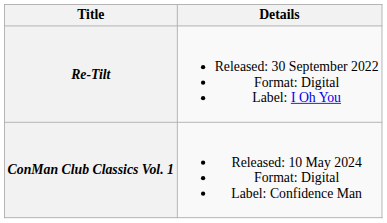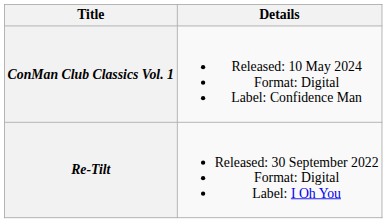 <table class="wikitable plainrowheaders" style="text-align:center;" border="1">
 <tr>
 <th scope="col">Title</th>
 <th scope="col">Details</th>
 </tr>
 <tr>
+<th scope="row"><em>ConMan Club Classics Vol. 1</em></th>
+<td><br><ul><li>Released: 10 May 2024</li><li>Format: Digital</li><li>Label: Confidence Man</li></ul></td>
+</tr>
+<tr>
 <th scope="row"><em>Re-Tilt</em></th>
 <td><br><ul><li>Released:  30 September 2022</li><li>Format: Digital</li><li>Label: <a href='#'>I Oh You</a></li></ul></td>
 </tr>
-<tr>
-<th scope="row"><em>ConMan Club Classics Vol. 1</em></th>
-<td><br><ul><li>Released: 10 May 2024</li><li>Format: Digital</li><li>Label: Confidence Man</li></ul></td>
-</tr>
 </table>
